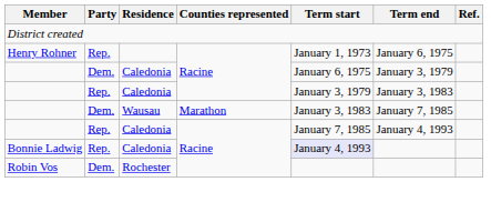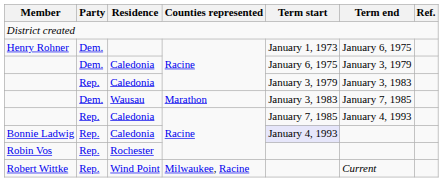 <table class="wikitable">
 <tr>
 <th>Member</th>
 <th>Party</th>
 <th>Residence</th>
 <th>Counties represented</th>
 <th>Term start</th>
 <th>Term end</th>
 <th>Ref.</th>
 </tr>
 <tr>
 <td colspan="7"><em>District created</em></td>
 </tr>
 <tr>
 <td><a href='#'>Henry Rohner</a></td>
-<td><a href='#'>Rep.</a></td>
+<td><a href='#'>Dem.</a></td>
 <td></td>
 <td rowspan="3"><a href='#'>Racine</a></td>
 <td>January 1, 1973</td>
 <td>January 6, 1975</td>
 <td></td>
 </tr>
 <tr>
 <td></td>
 <td><a href='#'>Dem.</a></td>
 <td><a href='#'>Caledonia</a></td>
 <td>January 6, 1975</td>
 <td>January 3, 1979</td>
 <td></td>
 </tr>
 <tr>
 <td></td>
 <td><a href='#'>Rep.</a></td>
 <td><a href='#'>Caledonia</a></td>
 <td>January 3, 1979</td>
 <td>January 3, 1983</td>
 <td></td>
 </tr>
 <tr>
 <td></td>
 <td><a href='#'>Dem.</a></td>
 <td><a href='#'>Wausau</a></td>
 <td><a href='#'>Marathon</a></td>
 <td>January 3, 1983</td>
 <td>January 7, 1985</td>
 <td></td>
 </tr>
 <tr>
 <td></td>
 <td><a href='#'>Rep.</a></td>
 <td><a href='#'>Caledonia</a></td>
 <td rowspan="3"><a href='#'>Racine</a></td>
 <td>January 7, 1985</td>
 <td>January 4, 1993</td>
 <td></td>
 </tr>
 <tr>
 <td><a href='#'>Bonnie Ladwig</a></td>
 <td><a href='#'>Rep.</a></td>
 <td><a href='#'>Caledonia</a></td>
 <td style="background: lavender;">January 4, 1993</td>
 <td></td>
 <td></td>
 </tr>
 <tr>
 <td><a href='#'>Robin Vos</a></td>
-<td><a href='#'>Dem.</a></td>
+<td><a href='#'>Rep.</a></td>
 <td><a href='#'>Rochester</a></td>
 <td></td>
 <td></td>
 <td></td>
 </tr>
+<tr>
+<td><a href='#'>Robert Wittke</a></td>
+<td><a href='#'>Rep.</a></td>
+<td><a href='#'>Wind Point</a></td>
+<td><a href='#'>Milwaukee</a>, <a href='#'>Racine</a></td>
+<td></td>
+<td><em>Current</em></td>
+<td></td>
+</tr>
 </table>
